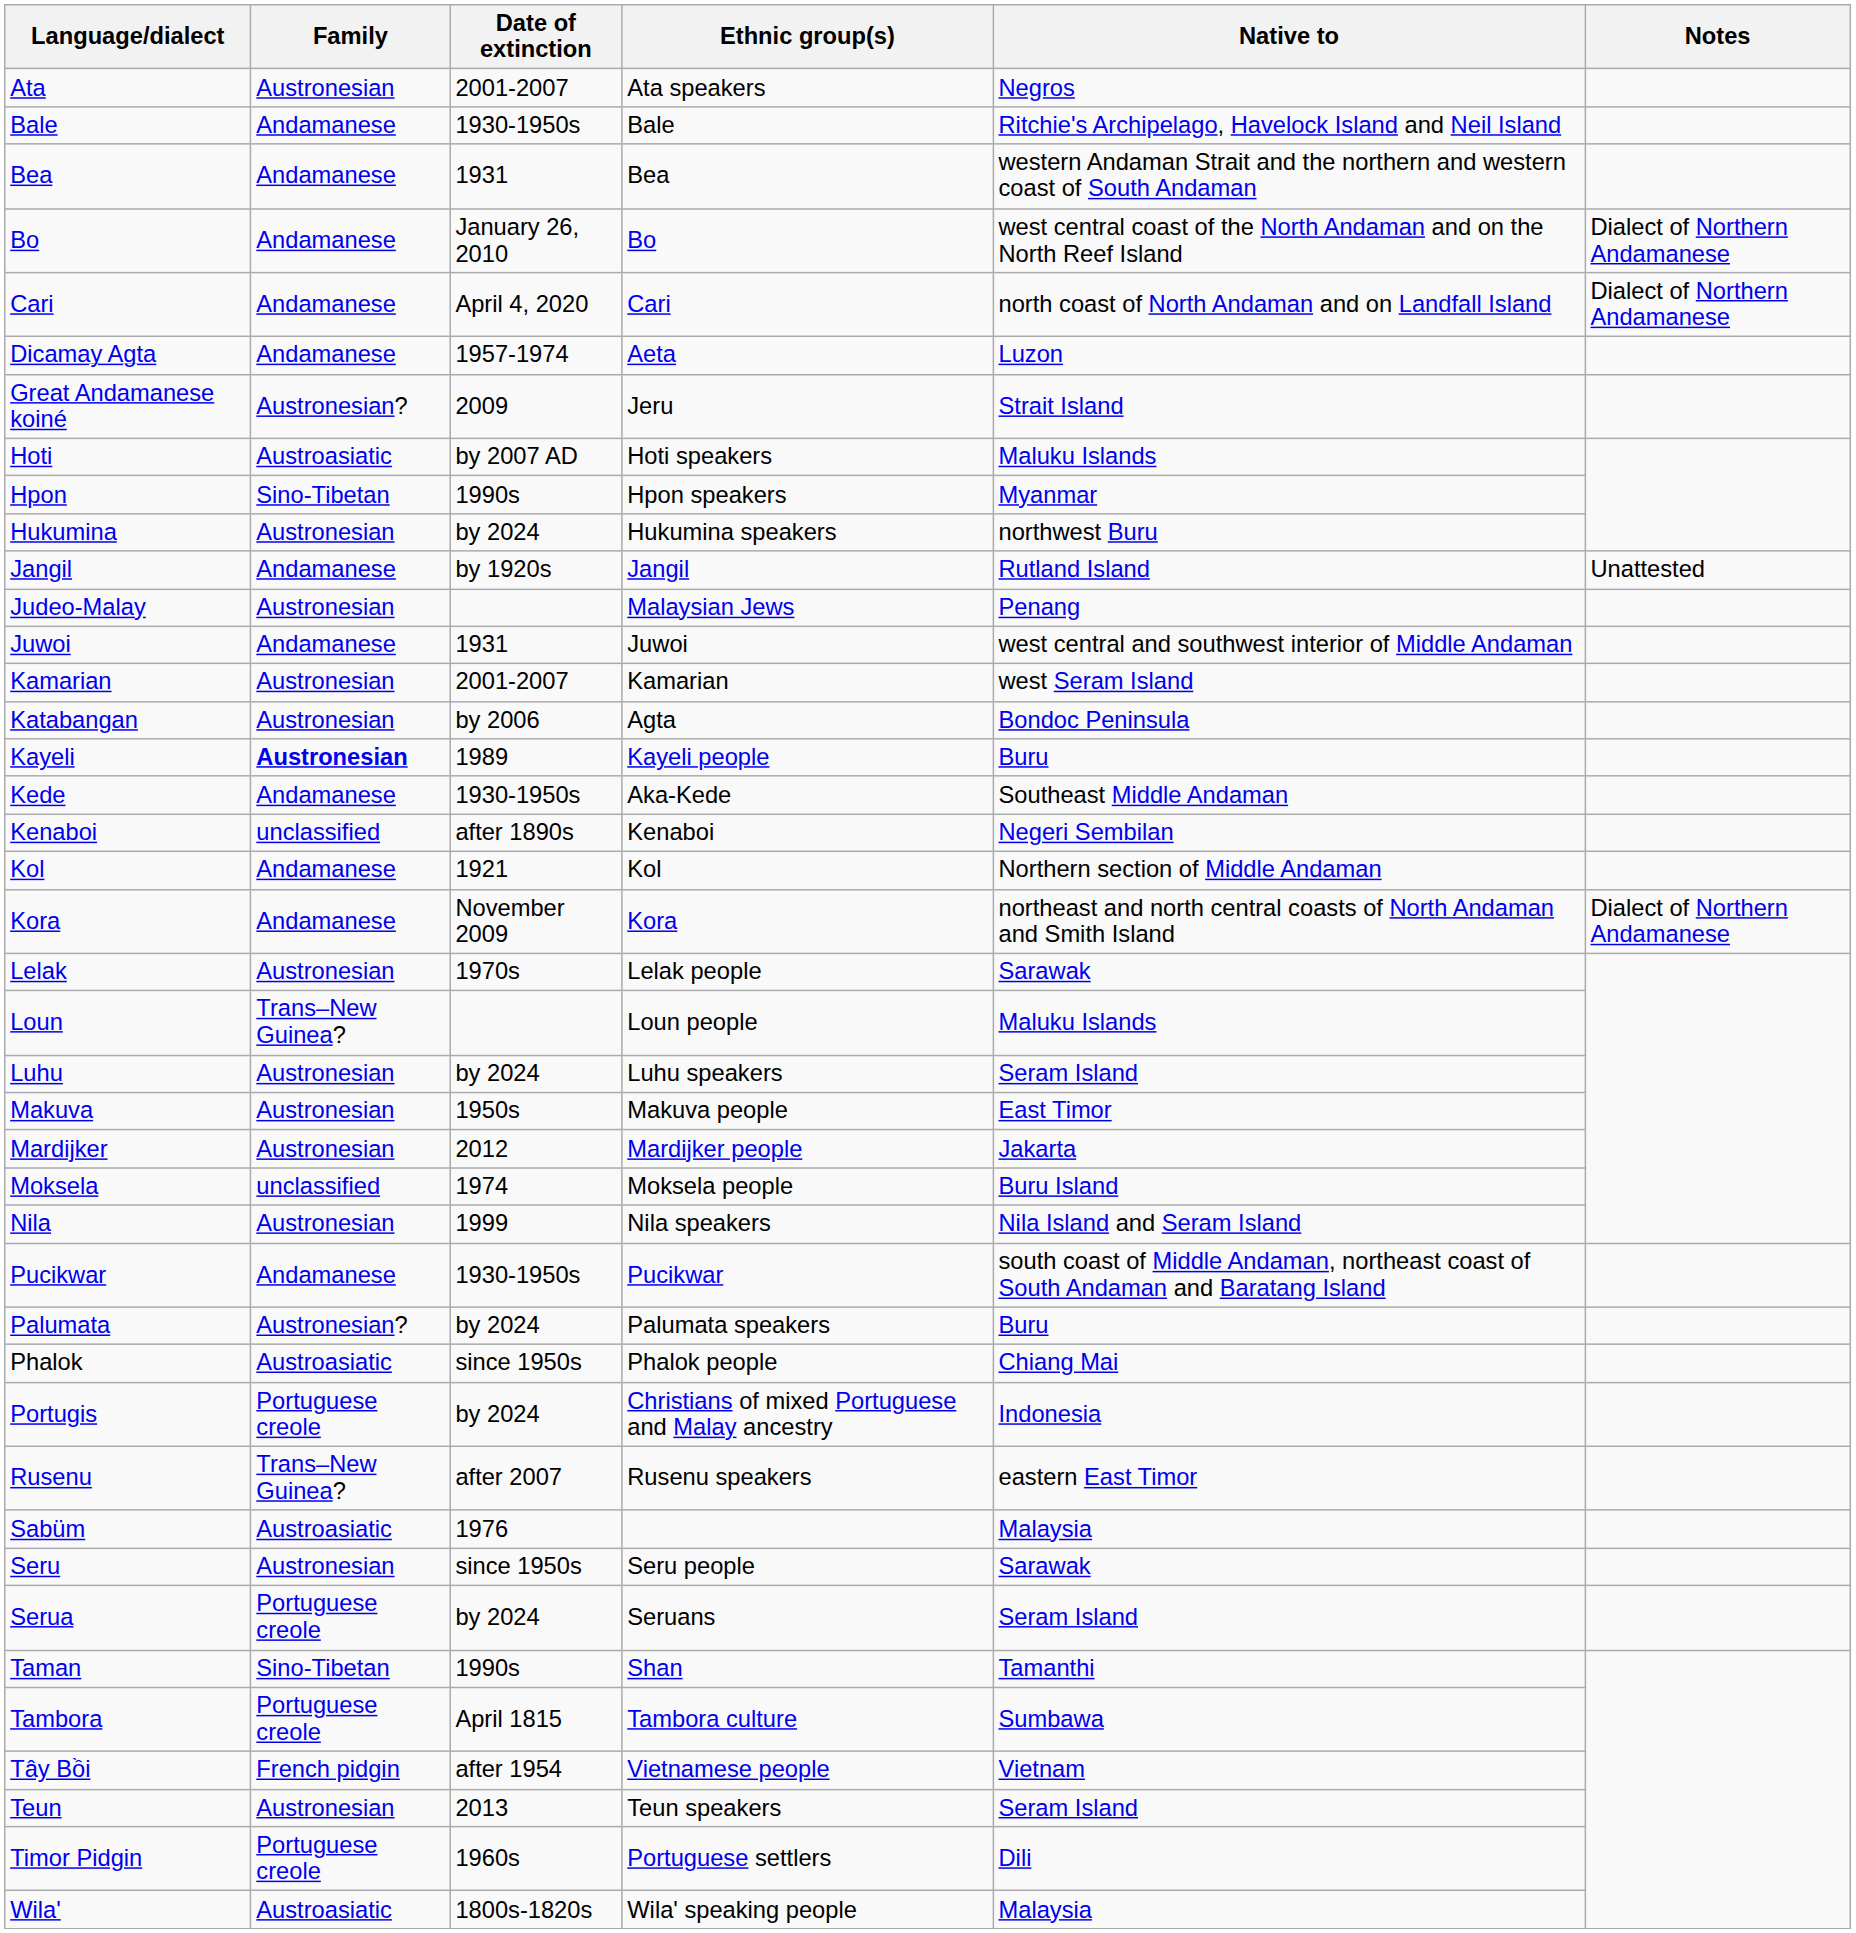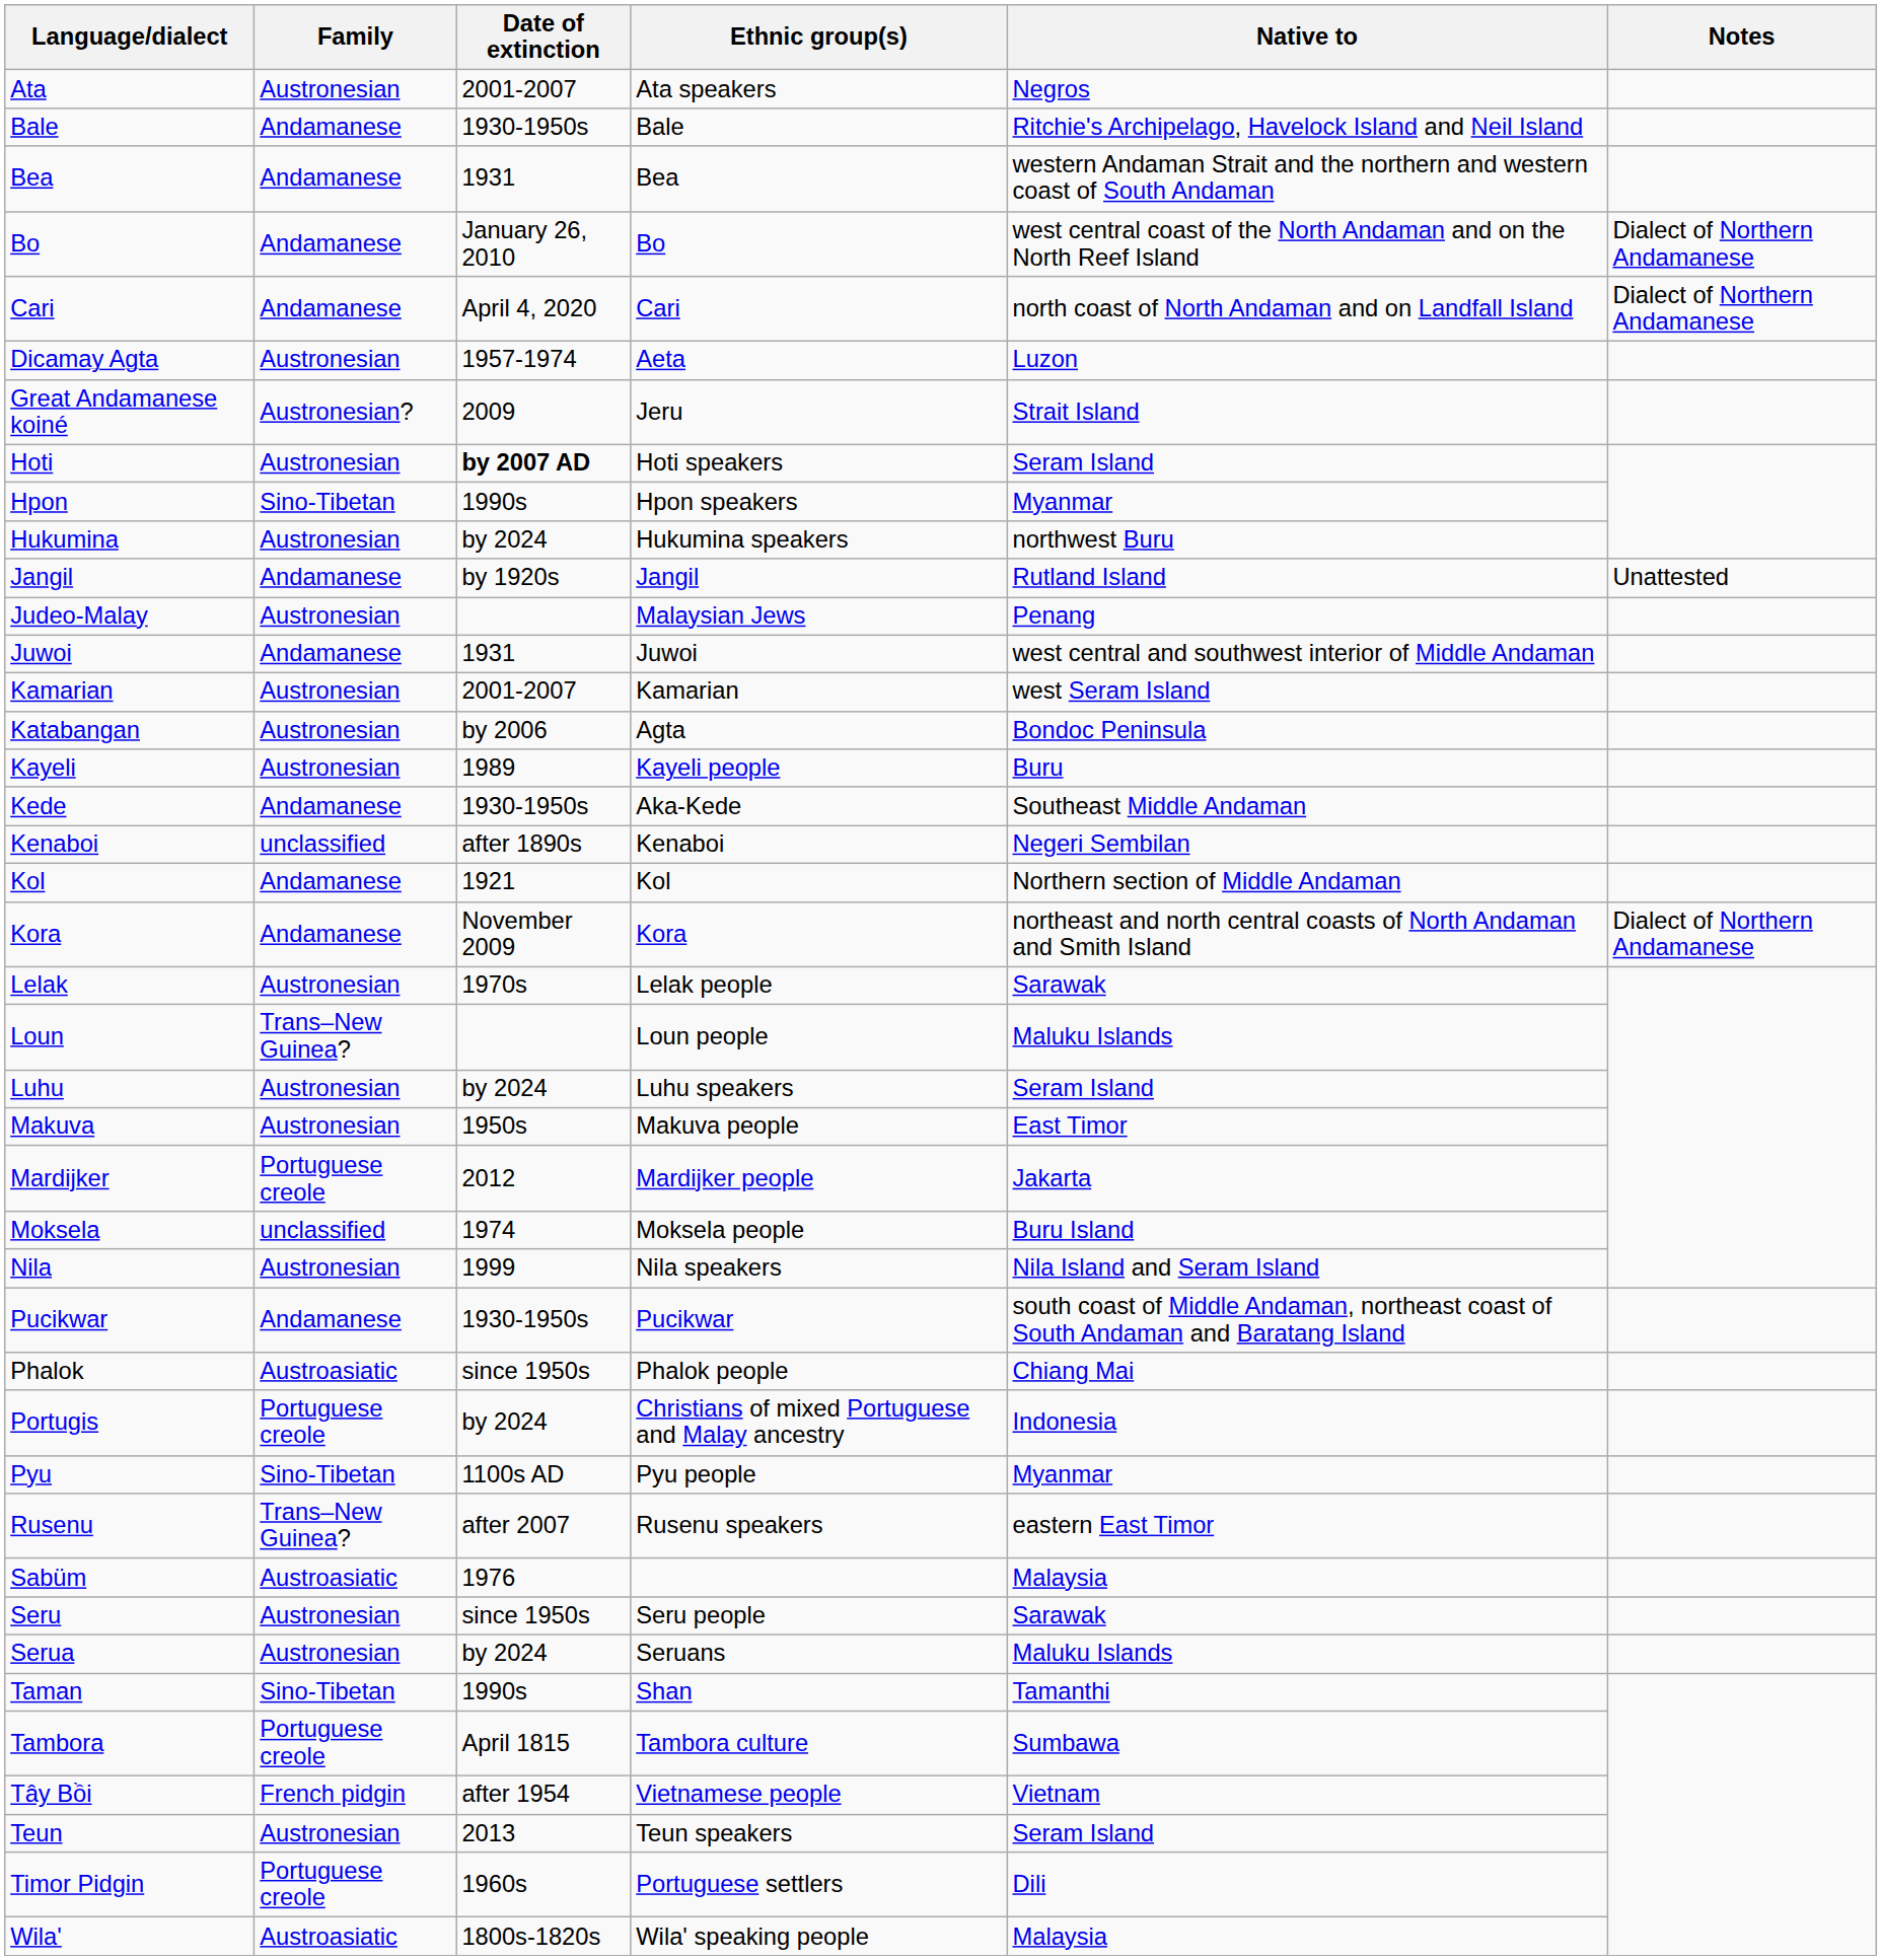 <table class="wikitable sortable">
 <tr>
 <th>Language/dialect</th>
 <th>Family</th>
 <th data-sort-type=number>Date of extinction</th>
 <th>Ethnic group(s)</th>
 <th>Native to</th>
 <th>Notes</th>
 </tr>
 <tr>
 <td><a href='#'>Ata</a></td>
 <td><a href='#'>Austronesian</a></td>
 <td data-sort-value="2001.00001">2001-2007</td>
 <td>Ata speakers</td>
 <td><a href='#'>Negros</a></td>
 </tr>
 <tr>
 <td><a href='#'>Bale</a></td>
 <td><a href='#'>Andamanese</a></td>
 <td data-sort-value="1940.00001">1930-1950s</td>
 <td>Bale</td>
 <td><a href='#'>Ritchie's Archipelago</a>, <a href='#'>Havelock Island</a> and <a href='#'>Neil Island</a></td>
 <td></td>
 </tr>
 <tr>
 <td><a href='#'>Bea</a></td>
 <td><a href='#'>Andamanese</a></td>
 <td data-sort-value="1931.00001">1931</td>
 <td>Bea</td>
 <td>western Andaman Strait and the northern and western coast of <a href='#'>South Andaman</a></td>
 <td></td>
 </tr>
 <tr>
 <td><a href='#'>Bo</a></td>
 <td><a href='#'>Andamanese</a></td>
 <td data-sort-value="2010.20001">January 26, 2010</td>
 <td><a href='#'>Bo</a></td>
 <td>west central coast of the <a href='#'>North Andaman</a> and on the North Reef Island</td>
 <td>Dialect of <a href='#'>Northern Andamanese</a></td>
 </tr>
 <tr>
 <td><a href='#'>Cari</a></td>
 <td><a href='#'>Andamanese</a></td>
 <td data-sort-value="2020.00001">April 4, 2020</td>
 <td><a href='#'>Cari</a></td>
 <td>north coast of <a href='#'>North Andaman</a> and on <a href='#'>Landfall Island</a></td>
 <td>Dialect of <a href='#'>Northern Andamanese</a></td>
 </tr>
 <tr>
 <td><a href='#'>Dicamay Agta</a></td>
-<td><a href='#'>Andamanese</a></td>
+<td><a href='#'>Austronesian</a></td>
 <td data-sort-value="1957.00001">1957-1974 </td>
 <td><a href='#'>Aeta</a></td>
 <td><a href='#'>Luzon</a></td>
 </tr>
 <tr>
 <td><a href='#'>Great Andamanese koiné</a></td>
 <td><a href='#'>Austronesian</a>?</td>
 <td data-sort-value="2009.00001">2009</td>
 <td>Jeru</td>
 <td><a href='#'>Strait Island</a></td>
 <td></td>
 </tr>
 <tr>
 <td><a href='#'>Hoti</a></td>
-<td><a href='#'>Austroasiatic</a></td>
-<td data-sort-value="2007.00001">by 2007 AD</td>
+<td><a href='#'>Austronesian</a></td>
+<td data-sort-value="2007.00001"><strong>by 2007 AD</strong></td>
 <td>Hoti speakers</td>
-<td><a href='#'>Maluku Islands</a></td>
+<td><a href='#'>Seram Island</a></td>
 </tr>
 <tr>
 <td><a href='#'>Hpon</a></td>
 <td><a href='#'>Sino-Tibetan</a></td>
 <td data-sort-value="1990.00001">1990s</td>
 <td>Hpon speakers</td>
 <td><a href='#'>Myanmar</a></td>
 </tr>
 <tr>
 <td><a href='#'>Hukumina</a></td>
 <td><a href='#'>Austronesian</a></td>
 <td data-sort-value="2024.00001">by 2024</td>
 <td>Hukumina speakers</td>
 <td>northwest <a href='#'>Buru</a></td>
 </tr>
 <tr>
 <td><a href='#'>Jangil</a></td>
 <td><a href='#'>Andamanese</a></td>
 <td data-sort-value="1920.00001">by 1920s</td>
 <td><a href='#'>Jangil</a></td>
 <td><a href='#'>Rutland Island</a></td>
 <td>Unattested</td>
 </tr>
 <tr>
 <td><a href='#'>Judeo-Malay</a></td>
 <td><a href='#'>Austronesian</a></td>
 <td data-sort-value="_"></td>
 <td><a href='#'>Malaysian Jews</a></td>
 <td><a href='#'>Penang</a></td>
 <td></td>
 </tr>
 <tr>
 <td><a href='#'>Juwoi</a></td>
 <td><a href='#'>Andamanese</a></td>
 <td data-sort-value="1931.00001">1931</td>
 <td>Juwoi</td>
 <td>west central and southwest interior of <a href='#'>Middle Andaman</a></td>
 <td></td>
 </tr>
 <tr>
 <td><a href='#'>Kamarian</a></td>
 <td><a href='#'>Austronesian</a></td>
 <td data-sort-value="2001.00001">2001-2007</td>
 <td>Kamarian</td>
 <td>west <a href='#'>Seram Island</a></td>
 <td></td>
 </tr>
 <tr>
 <td><a href='#'>Katabangan</a></td>
 <td><a href='#'>Austronesian</a></td>
 <td data-sort-value="2006.00001">by 2006</td>
 <td>Agta</td>
 <td><a href='#'>Bondoc Peninsula</a></td>
 <td></td>
 </tr>
 <tr>
 <td><a href='#'>Kayeli</a></td>
-<td><strong><a href='#'>Austronesian</a></strong></td>
+<td><a href='#'>Austronesian</a></td>
 <td data-sort-value="1989.00001">1989</td>
 <td><a href='#'>Kayeli people</a></td>
 <td><a href='#'>Buru</a></td>
 <td></td>
 </tr>
 <tr>
 <td><a href='#'>Kede</a></td>
 <td><a href='#'>Andamanese</a></td>
 <td data-sort-value="1940.00001">1930-1950s</td>
 <td>Aka-Kede</td>
 <td>Southeast <a href='#'>Middle Andaman</a></td>
 <td></td>
 </tr>
 <tr>
 <td><a href='#'>Kenaboi</a></td>
 <td><a href='#'>unclassified</a></td>
 <td data-sort-value="1890.00001">after 1890s</td>
 <td>Kenaboi</td>
 <td><a href='#'>Negeri Sembilan</a></td>
 <td></td>
 </tr>
 <tr>
 <td><a href='#'>Kol</a></td>
 <td><a href='#'>Andamanese</a></td>
 <td data-sort-value="1921.00001">1921</td>
 <td>Kol</td>
 <td>Northern section of <a href='#'>Middle Andaman</a></td>
 <td></td>
 </tr>
 <tr>
 <td><a href='#'>Kora</a></td>
 <td><a href='#'>Andamanese</a></td>
 <td data-sort-value="2004.00001">November 2009</td>
 <td><a href='#'>Kora</a></td>
 <td>northeast and north central coasts of <a href='#'>North Andaman</a> and Smith Island</td>
 <td>Dialect of <a href='#'>Northern Andamanese</a></td>
 </tr>
 <tr>
 <td><a href='#'>Lelak</a></td>
 <td><a href='#'>Austronesian</a></td>
 <td data-sort-value="1970.00001">1970s</td>
 <td>Lelak people</td>
 <td><a href='#'>Sarawak</a></td>
 </tr>
 <tr>
 <td><a href='#'>Loun</a></td>
 <td><a href='#'>Trans–New Guinea</a>?</td>
 <td data-sort-value="_"></td>
 <td>Loun people</td>
 <td><a href='#'>Maluku Islands</a></td>
 </tr>
 <tr>
 <td><a href='#'>Luhu</a></td>
 <td><a href='#'>Austronesian</a></td>
 <td data-sort-value="2024.00001">by 2024</td>
 <td>Luhu speakers</td>
 <td><a href='#'>Seram Island</a></td>
 </tr>
 <tr>
 <td><a href='#'>Makuva</a></td>
 <td><a href='#'>Austronesian</a></td>
 <td data-sort-value="1950.00001">1950s</td>
 <td>Makuva people</td>
 <td><a href='#'>East Timor</a></td>
 </tr>
 <tr>
 <td><a href='#'>Mardijker</a></td>
-<td><a href='#'>Austronesian</a></td>
+<td><a href='#'>Portuguese creole</a></td>
 <td data-sort-value="2012.00001">2012</td>
 <td><a href='#'>Mardijker people</a></td>
 <td><a href='#'>Jakarta</a></td>
 </tr>
 <tr>
 <td><a href='#'>Moksela</a></td>
 <td><a href='#'>unclassified</a></td>
 <td data-sort-value="1974.00001">1974</td>
 <td>Moksela people</td>
 <td><a href='#'>Buru Island</a></td>
 </tr>
 <tr>
 <td><a href='#'>Nila</a></td>
 <td><a href='#'>Austronesian</a></td>
 <td data-sort-value="1999.00001">1999</td>
 <td>Nila speakers</td>
 <td><a href='#'>Nila Island</a> and <a href='#'>Seram Island</a></td>
 </tr>
 <tr>
 <td><a href='#'>Pucikwar</a></td>
 <td><a href='#'>Andamanese</a></td>
 <td data-sort-value="1940.00001">1930-1950s</td>
 <td><a href='#'>Pucikwar</a></td>
 <td>south coast of <a href='#'>Middle Andaman</a>, northeast coast of <a href='#'>South Andaman</a> and <a href='#'>Baratang Island</a></td>
 <td></td>
 </tr>
 <tr>
-<td><a href='#'>Palumata</a></td>
-<td><a href='#'>Austronesian</a>?</td>
-<td data-sort-value="2024.00001">by 2024</td>
-<td>Palumata speakers</td>
-<td><a href='#'>Buru</a></td>
-<td></td>
-</tr>
-<tr>
 <td>Phalok</td>
 <td><a href='#'>Austroasiatic</a></td>
 <td data-sort-value="1950.00001">since 1950s</td>
 <td>Phalok people</td>
 <td><a href='#'>Chiang Mai</a></td>
 <td></td>
 </tr>
 <tr>
 <td><a href='#'>Portugis</a></td>
 <td><a href='#'>Portuguese creole</a></td>
 <td data-sort-value="2024.00001">by 2024</td>
 <td><a href='#'>Christians</a> of mixed <a href='#'>Portuguese</a> and <a href='#'>Malay</a> ancestry</td>
 <td><a href='#'>Indonesia</a></td>
+<td></td>
+</tr>
+<tr>
+<td><a href='#'>Pyu</a></td>
+<td><a href='#'>Sino-Tibetan</a></td>
+<td data-sort-value="1100.00001">1100s AD</td>
+<td>Pyu people</td>
+<td><a href='#'>Myanmar</a></td>
 <td></td>
 </tr>
 <tr>
 <td><a href='#'>Rusenu</a></td>
 <td><a href='#'>Trans–New Guinea</a>?</td>
 <td data-sort-value="2007.00001">after 2007</td>
 <td>Rusenu speakers</td>
 <td>eastern <a href='#'>East Timor</a></td>
 <td></td>
 </tr>
 <tr>
 <td><a href='#'>Sabüm</a></td>
 <td><a href='#'>Austroasiatic</a></td>
 <td data-sort-value="1976.00001">1976</td>
 <td></td>
 <td><a href='#'>Malaysia</a></td>
 <td></td>
 </tr>
 <tr>
 <td><a href='#'>Seru</a></td>
 <td><a href='#'>Austronesian</a></td>
 <td data-sort-value="1950">since 1950s</td>
 <td>Seru people</td>
 <td><a href='#'>Sarawak</a></td>
 <td></td>
 </tr>
 <tr>
 <td><a href='#'>Serua</a></td>
-<td><a href='#'>Portuguese creole</a></td>
+<td><a href='#'>Austronesian</a></td>
 <td data-sort-value="2024.00001">by 2024</td>
 <td>Seruans</td>
-<td><a href='#'>Seram Island</a></td>
+<td><a href='#'>Maluku Islands</a></td>
 <td></td>
 </tr>
 <tr>
 <td><a href='#'>Taman</a></td>
 <td><a href='#'>Sino-Tibetan</a></td>
 <td data-sort-value="1990.00001">1990s</td>
 <td><a href='#'>Shan</a></td>
 <td><a href='#'>Tamanthi</a></td>
 </tr>
 <tr>
 <td><a href='#'>Tambora</a></td>
 <td><a href='#'>Portuguese creole</a></td>
 <td data-sort-value="1815.00001">April 1815</td>
 <td><a href='#'>Tambora culture</a></td>
 <td><a href='#'>Sumbawa</a></td>
 </tr>
 <tr>
 <td><a href='#'>Tây Bồi</a></td>
 <td><a href='#'>French pidgin</a></td>
 <td data-sort-value="1954.00001">after 1954</td>
 <td><a href='#'>Vietnamese people</a></td>
 <td><a href='#'>Vietnam</a></td>
 </tr>
 <tr>
 <td><a href='#'>Teun</a></td>
 <td><a href='#'>Austronesian</a></td>
 <td data-sort-value="2013.00001">2013</td>
 <td>Teun speakers</td>
 <td><a href='#'>Seram Island</a></td>
 </tr>
 <tr>
 <td><a href='#'>Timor Pidgin</a></td>
 <td><a href='#'>Portuguese creole</a></td>
 <td data-sort-value="1960.00001">1960s</td>
 <td><a href='#'>Portuguese</a> settlers</td>
 <td><a href='#'>Dili</a></td>
 </tr>
 <tr>
 <td><a href='#'>Wila'</a></td>
 <td><a href='#'>Austroasiatic</a></td>
 <td data-sort-value="1800.00001">1800s-1820s</td>
 <td>Wila' speaking people</td>
 <td><a href='#'>Malaysia</a></td>
 </tr>
 </table>
